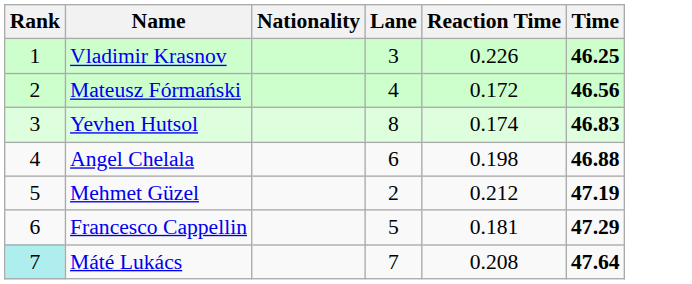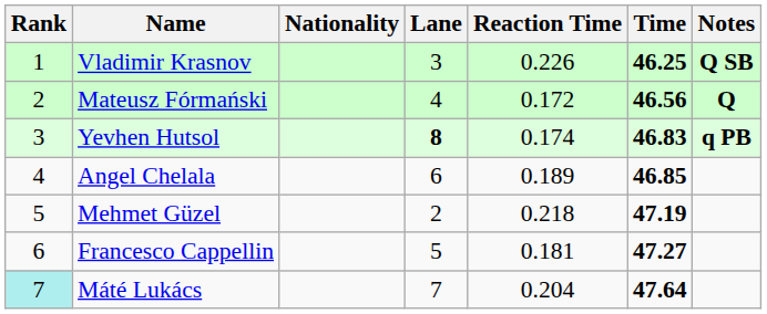 <table class="wikitable sortable" style="text-align:center">
 <tr>
 <th>Rank</th>
 <th>Name</th>
 <th>Nationality</th>
 <th>Lane</th>
 <th>Reaction Time</th>
 <th>Time</th>
+<th>Notes</th>
 </tr>
 <tr bgcolor=ccffcc>
 <td>1</td>
 <td align=left><a href='#'>Vladimir Krasnov</a></td>
 <td align=left></td>
 <td>3</td>
 <td>0.226</td>
 <td><strong>46.25</strong></td>
+<td><strong>Q SB</strong></td>
 </tr>
 <tr bgcolor=ccffcc>
 <td>2</td>
 <td align=left><a href='#'>Mateusz Fórmański</a></td>
 <td align=left></td>
 <td>4</td>
 <td>0.172</td>
 <td><strong>46.56</strong></td>
+<td><strong>Q</strong></td>
 </tr>
 <tr bgcolor=ddffdd>
 <td>3</td>
 <td align=left><a href='#'>Yevhen Hutsol</a></td>
 <td align=left></td>
-<td>8</td>
+<td><strong>8</strong></td>
 <td>0.174</td>
 <td><strong>46.83</strong></td>
+<td><strong>q PB</strong></td>
 </tr>
 <tr>
 <td>4</td>
 <td align=left><a href='#'>Angel Chelala</a></td>
 <td align=left></td>
 <td>6</td>
-<td>0.198</td>
-<td><strong>46.88</strong></td>
+<td>0.189</td>
+<td><strong>46.85</strong></td>
+<td></td>
 </tr>
 <tr>
 <td>5</td>
 <td align=left><a href='#'>Mehmet Güzel</a></td>
 <td align=left></td>
 <td>2</td>
-<td>0.212</td>
+<td>0.218</td>
 <td><strong>47.19</strong></td>
+<td></td>
 </tr>
 <tr>
 <td>6</td>
 <td align=left><a href='#'>Francesco Cappellin</a></td>
 <td align=left></td>
 <td>5</td>
 <td>0.181</td>
-<td><strong>47.29</strong></td>
+<td><strong>47.27</strong></td>
+<td></td>
 </tr>
 <tr>
 <td style="background: paleturquoise;">7</td>
 <td align=left><a href='#'>Máté Lukács</a></td>
 <td align=left></td>
 <td>7</td>
-<td>0.208</td>
+<td>0.204</td>
 <td><strong>47.64</strong></td>
+<td></td>
 </tr>
 </table>
